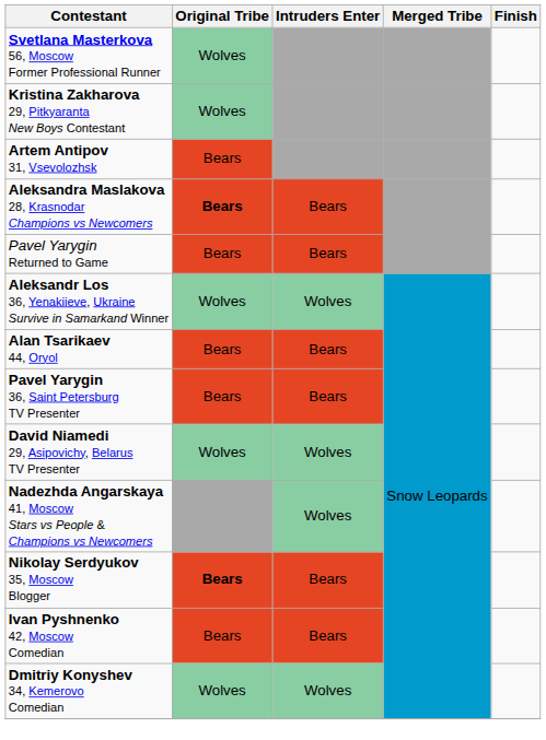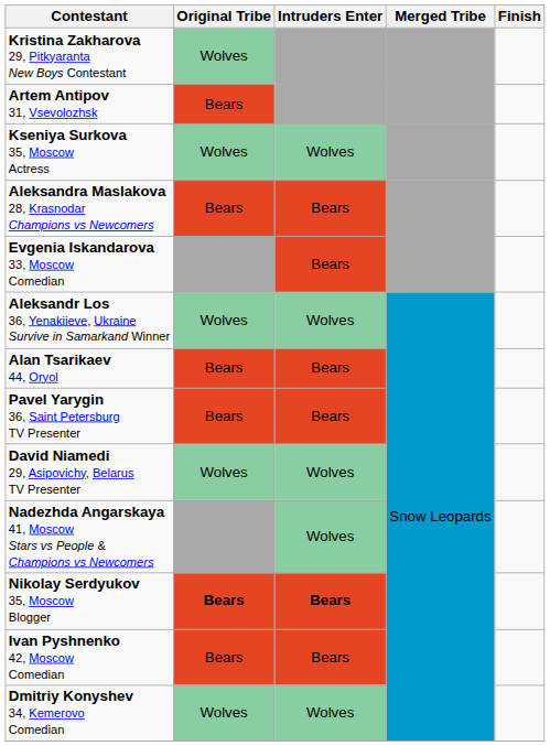 <table class="wikitable sortable" style="margin:auto; text-align:center">
 <tr>
 <th>Contestant</th>
 <th>Original Tribe</th>
 <th>Intruders Enter</th>
 <th>Merged Tribe</th>
 <th>Finish</th>
-</tr>
-<tr>
-<td style="text-align: left;"><strong><a href='#'>Svetlana Masterkova</a></strong><br><small>56, <a href='#'>Moscow</a><br>Former Professional Runner</small></td>
-<td bgcolor="#89cea3">Wolves</td>
-<td bgcolor="darkgrey"></td>
-<td bgcolor="darkgrey"></td>
-<td></td>
 </tr>
 <tr>
 <td style="text-align: left;"><strong>Kristina Zakharova</strong><br><small>29, <a href='#'>Pitkyaranta</a><br><em>New Boys</em> Contestant</small></td>
 <td bgcolor="#89cea3">Wolves</td>
 <td bgcolor="darkgrey"></td>
 <td bgcolor="darkgrey"></td>
 <td></td>
 </tr>
 <tr>
 <td style="text-align: left;"><strong>Artem Antipov</strong><br><small>31, <a href='#'>Vsevolozhsk</a></small></td>
 <td bgcolor="#e54523">Bears</td>
 <td bgcolor="darkgrey"></td>
 <td bgcolor="darkgrey"></td>
 <td></td>
 </tr>
 <tr>
+<td style="text-align: left;"><strong>Kseniya Surkova</strong><br><small>35, <a href='#'>Moscow</a><br>Actress</small></td>
+<td bgcolor="#89cea3">Wolves</td>
+<td bgcolor="#89cea3">Wolves</td>
+<td bgcolor="darkgrey"></td>
+<td></td>
+</tr>
+<tr>
 <td style="text-align: left;"><strong>Aleksandra Maslakova</strong><br><small>28, <a href='#'>Krasnodar</a><br><em><a href='#'>Champions vs Newcomers</a></em></small></td>
-<td bgcolor="#e54523"><strong>Bears</strong></td>
+<td bgcolor="#e54523">Bears</td>
 <td bgcolor="#e54523">Bears</td>
 <td bgcolor="darkgrey"></td>
 <td></td>
 </tr>
 <tr>
-<td style="text-align: left;"><em>Pavel Yarygin</em><br><small>Returned to Game</small></td>
-<td bgcolor="#e54523">Bears</td>
+<td style="text-align: left;"><strong>Evgenia Iskandarova</strong><br><small>33, <a href='#'>Moscow</a><br>Comedian</small></td>
+<td bgcolor="darkgrey"></td>
 <td bgcolor="#e54523">Bears</td>
 <td bgcolor="darkgrey"></td>
 <td></td>
 </tr>
 <tr>
 <td style="text-align: left;"><strong>Aleksandr Los</strong><br><small>36, <a href='#'>Yenakiieve</a>, <a href='#'>Ukraine</a><br><em>Survive in Samarkand</em> Winner</small></td>
 <td bgcolor="#89cea3">Wolves</td>
 <td bgcolor="#89cea3">Wolves</td>
 <td rowspan="8" bgcolor="009ACD">Snow Leopards</td>
 <td></td>
 </tr>
 <tr>
 <td style="text-align: left;"><strong>Alan Tsarikaev</strong><br><small>44, <a href='#'>Oryol</a></small></td>
 <td bgcolor="#e54523">Bears</td>
 <td bgcolor="#e54523">Bears</td>
 <td></td>
 </tr>
 <tr>
 <td style="text-align: left;"><strong>Pavel Yarygin</strong><br><small>36, <a href='#'>Saint Petersburg</a><br>TV Presenter</small></td>
 <td bgcolor="#e54523">Bears</td>
 <td bgcolor="#e54523">Bears</td>
 <td></td>
 </tr>
 <tr>
 <td style="text-align: left;"><strong>David Niamedi</strong><br><small>29, <a href='#'>Asipovichy</a>, <a href='#'>Belarus</a><br>TV Presenter</small></td>
 <td bgcolor="#89cea3">Wolves</td>
 <td bgcolor="#89cea3">Wolves</td>
 <td></td>
 </tr>
 <tr>
 <td style="text-align: left;"><strong>Nadezhda Angarskaya</strong><br><small>41, <a href='#'>Moscow</a><br><em>Stars vs People</em> &<br> <em><a href='#'>Champions vs Newcomers</a></em></small></td>
 <td bgcolor="darkgrey"></td>
 <td bgcolor="#89cea3">Wolves</td>
 <td></td>
 </tr>
 <tr>
 <td style="text-align: left;"><strong>Nikolay Serdyukov</strong><br><small>35, <a href='#'>Moscow</a><br>Blogger</small></td>
 <td bgcolor="#e54523"><strong>Bears</strong></td>
-<td bgcolor="#e54523">Bears</td>
+<td bgcolor="#e54523"><strong>Bears</strong></td>
 <td></td>
 </tr>
 <tr>
 <td style="text-align: left;"><strong>Ivan Pyshnenko</strong><br><small>42, <a href='#'>Moscow</a><br>Comedian</small></td>
 <td bgcolor="#e54523">Bears</td>
 <td bgcolor="#e54523">Bears</td>
 <td></td>
 </tr>
 <tr>
 <td style="text-align: left;"><strong>Dmitriy Konyshev</strong><br><small>34, <a href='#'>Kemerovo</a><br>Comedian</small></td>
 <td bgcolor="#89cea3">Wolves</td>
 <td bgcolor="#89cea3">Wolves</td>
 <td></td>
 </tr>
 <tr>
 </tr>
 </table>
